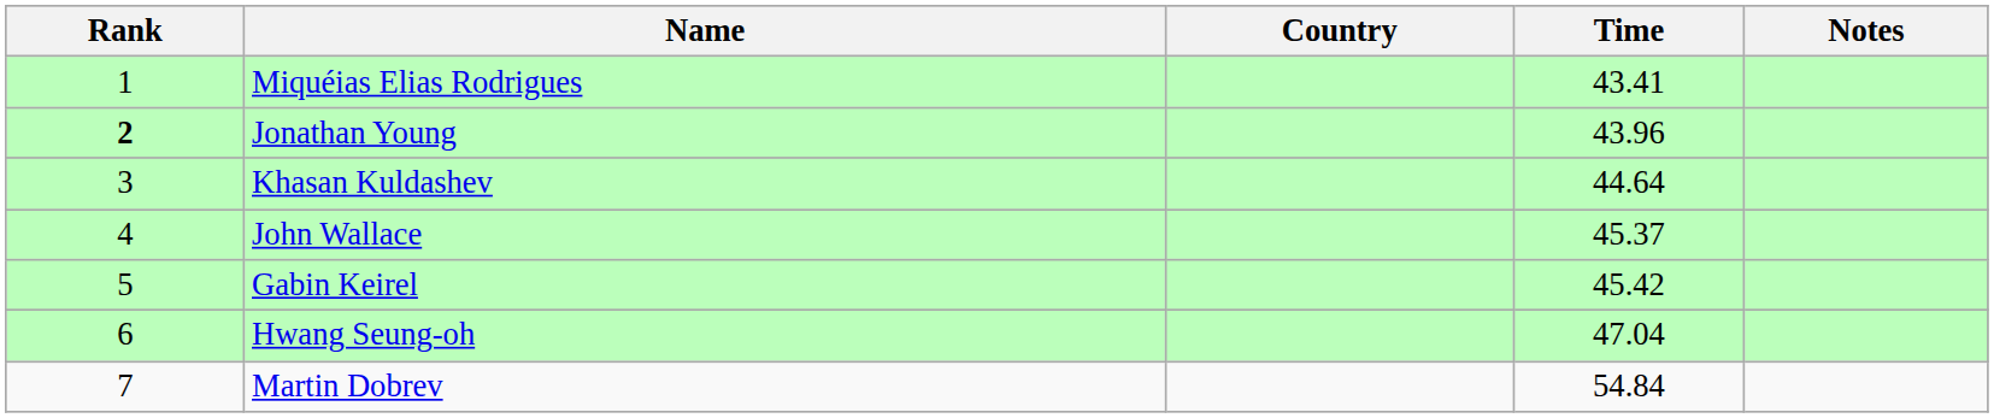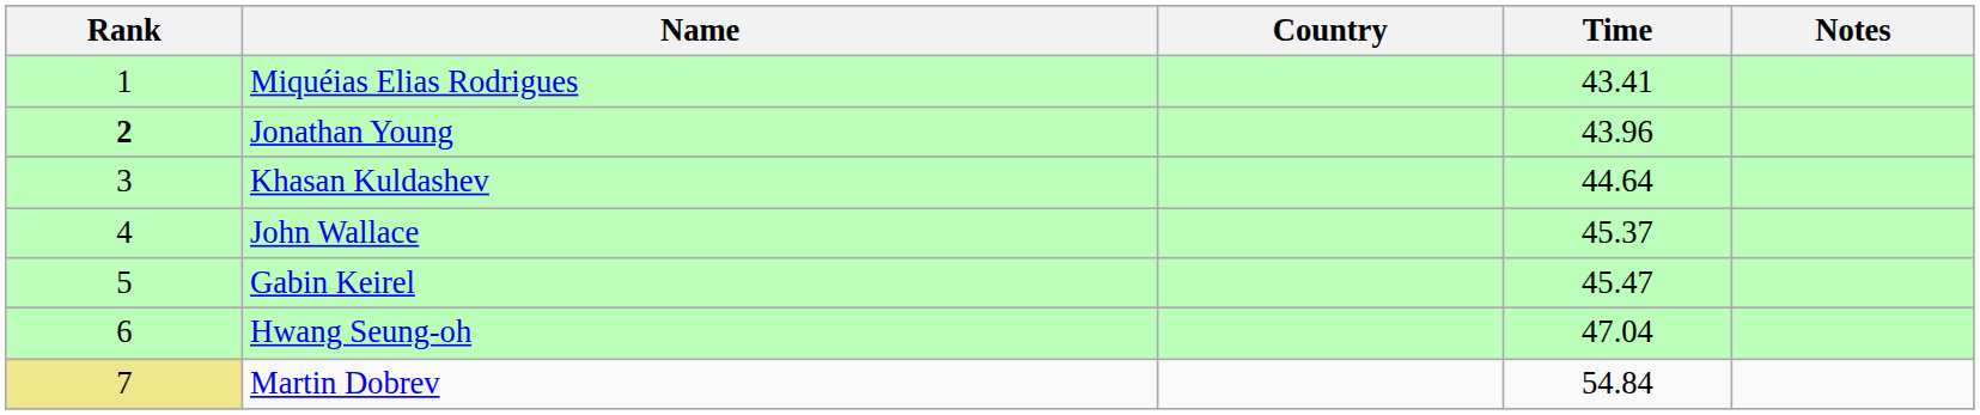 <table class="wikitable" style="text-align:center;width: 50%">
 <tr>
 <th>Rank</th>
 <th>Name</th>
 <th>Country</th>
 <th>Time</th>
 <th>Notes</th>
 </tr>
 <tr bgcolor=bbffbb>
 <td>1</td>
 <td align="left"><a href='#'>Miquéias Elias Rodrigues</a></td>
 <td align="left"></td>
 <td>43.41</td>
 <td></td>
 </tr>
 <tr bgcolor=bbffbb>
 <td><strong>2</strong></td>
 <td align="left"><a href='#'>Jonathan Young</a></td>
 <td align="left"></td>
 <td>43.96</td>
 <td></td>
 </tr>
 <tr bgcolor=bbffbb>
 <td>3</td>
 <td align="left"><a href='#'>Khasan Kuldashev</a></td>
 <td align="left"></td>
 <td>44.64</td>
 <td></td>
 </tr>
 <tr bgcolor=bbffbb>
 <td>4</td>
 <td align="left"><a href='#'>John Wallace</a></td>
 <td align="left"></td>
 <td>45.37</td>
 <td></td>
 </tr>
 <tr bgcolor=bbffbb>
 <td>5</td>
 <td align="left"><a href='#'>Gabin Keirel</a></td>
 <td align="left"></td>
-<td>45.42</td>
+<td>45.47</td>
 <td></td>
 </tr>
 <tr bgcolor=bbffbb>
 <td>6</td>
 <td align="left"><a href='#'>Hwang Seung-oh</a></td>
 <td align="left"></td>
 <td>47.04</td>
 <td></td>
 </tr>
 <tr>
-<td>7</td>
+<td style="background: khaki;">7</td>
 <td align="left"><a href='#'>Martin Dobrev</a></td>
 <td align="left"></td>
 <td>54.84</td>
 <td></td>
 </tr>
 </table>
